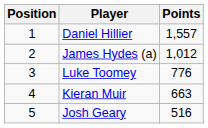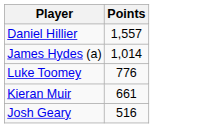 <table class=wikitable>
 <tr>
-<th>Position</th>
 <th>Player</th>
 <th>Points</th>
 </tr>
 <tr>
-<td align=center>1</td>
 <td> <a href='#'>Daniel Hillier</a></td>
 <td align=center>1,557</td>
 </tr>
 <tr>
-<td align=center>2</td>
 <td> <a href='#'>James Hydes</a> (a)</td>
-<td align=center>1,012</td>
+<td align=center>1,014</td>
 </tr>
 <tr>
-<td align=center>3</td>
 <td> <a href='#'>Luke Toomey</a></td>
 <td align=center>776</td>
 </tr>
 <tr>
-<td align=center>4</td>
 <td> <a href='#'>Kieran Muir</a></td>
-<td align=center>663</td>
+<td align=center>661</td>
 </tr>
 <tr>
-<td align=center>5</td>
 <td> <a href='#'>Josh Geary</a></td>
 <td align=center>516</td>
 </tr>
 </table>
